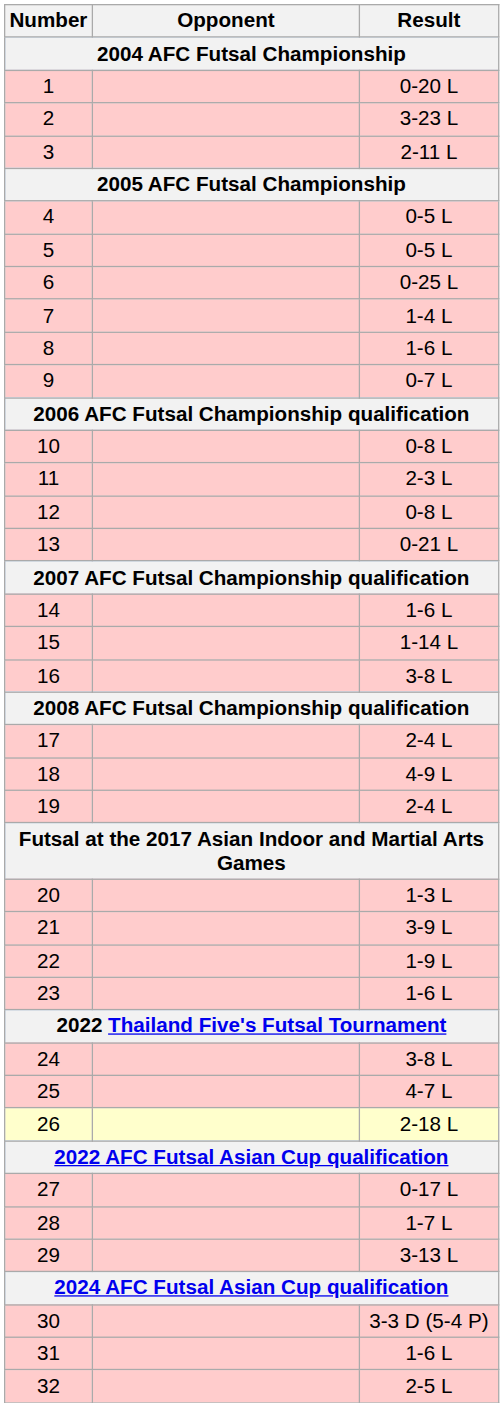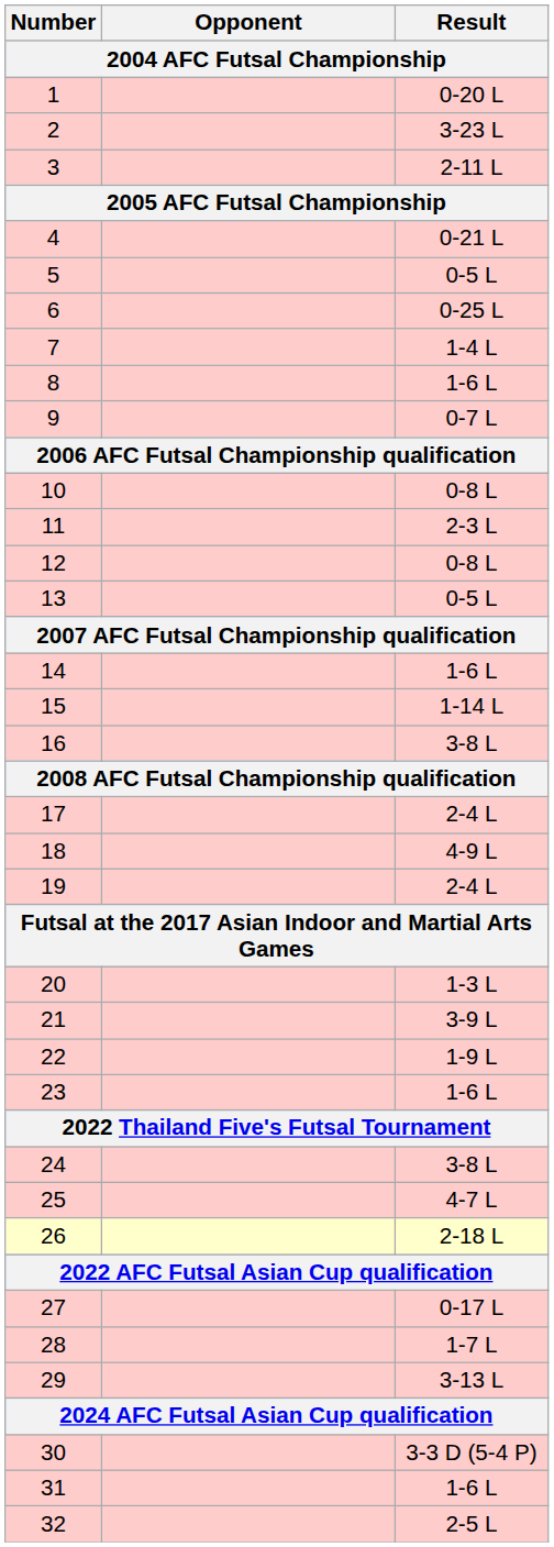 <table class="wikitable sortable" style="text-align:center">
 <tr>
 <th width=20>Number</th>
 <th width=200>Opponent</th>
 <th width=100>Result</th>
 </tr>
 <tr style="background:#9acdff;">
 <th colspan=4>2004 AFC Futsal Championship</th>
 </tr>
 <tr bgcolor=#FFCCCC>
 <td>1</td>
 <td align=left></td>
 <td>0-20 L</td>
 </tr>
 <tr bgcolor=#FFCCCC>
 <td>2</td>
 <td align=left></td>
 <td>3-23 L</td>
 </tr>
 <tr bgcolor=#FFCCCC>
 <td>3</td>
 <td align=left></td>
 <td>2-11 L</td>
 </tr>
 <tr style="background:#9acdff;">
 <th colspan=4>2005 AFC Futsal Championship</th>
 </tr>
 <tr bgcolor=#FFCCCC>
 <td>4</td>
 <td align=left></td>
-<td>0-5 L</td>
+<td>0-21 L</td>
 </tr>
 <tr bgcolor=#FFCCCC>
 <td>5</td>
 <td align=left></td>
 <td>0-5 L</td>
 </tr>
 <tr bgcolor=#FFCCCC>
 <td>6</td>
 <td align=left></td>
 <td>0-25 L</td>
 </tr>
 <tr bgcolor=#FFCCCC>
 <td>7</td>
 <td align=left></td>
 <td>1-4 L</td>
 </tr>
 <tr bgcolor=#FFCCCC>
 <td>8</td>
 <td align=left></td>
 <td>1-6 L</td>
 </tr>
 <tr bgcolor=#FFCCCC>
 <td>9</td>
 <td align=left></td>
 <td>0-7 L</td>
 </tr>
 <tr style="background:#9acdff;">
 <th colspan=4>2006 AFC Futsal Championship qualification</th>
 </tr>
 <tr bgcolor=#FFCCCC>
 <td>10</td>
 <td align=left></td>
 <td>0-8 L</td>
 </tr>
 <tr bgcolor=#FFCCCC>
 <td>11</td>
 <td align=left></td>
 <td>2-3 L</td>
 </tr>
 <tr bgcolor=#FFCCCC>
 <td>12</td>
 <td align=left></td>
 <td>0-8 L</td>
 </tr>
 <tr bgcolor=#FFCCCC>
 <td>13</td>
 <td align=left></td>
-<td>0-21 L</td>
+<td>0-5 L</td>
 </tr>
 <tr style="background:#9acdff;">
 <th colspan=4>2007 AFC Futsal Championship qualification</th>
 </tr>
 <tr bgcolor=#FFCCCC>
 <td>14</td>
 <td align=left></td>
 <td>1-6 L</td>
 </tr>
 <tr bgcolor=#FFCCCC>
 <td>15</td>
 <td align=left></td>
 <td>1-14 L</td>
 </tr>
 <tr bgcolor=#FFCCCC>
 <td>16</td>
 <td align=left></td>
 <td>3-8 L</td>
 </tr>
 <tr style="background:#9acdff;">
 <th colspan=4>2008 AFC Futsal Championship qualification</th>
 </tr>
 <tr bgcolor=#FFCCCC>
 <td>17</td>
 <td align=left></td>
 <td>2-4 L</td>
 </tr>
 <tr bgcolor=#FFCCCC>
 <td>18</td>
 <td align=left></td>
 <td>4-9 L</td>
 </tr>
 <tr bgcolor=#FFCCCC>
 <td>19</td>
 <td align=left></td>
 <td>2-4 L</td>
 </tr>
 <tr style="background:#9acdff;">
 <th colspan=4>Futsal at the 2017 Asian Indoor and Martial Arts Games</th>
 </tr>
 <tr bgcolor=#FFCCCC>
 <td>20</td>
 <td align=left></td>
 <td>1-3 L</td>
 </tr>
 <tr bgcolor=#FFCCCC>
 <td>21</td>
 <td align=left></td>
 <td>3-9 L</td>
 </tr>
 <tr bgcolor=#FFCCCC>
 <td>22</td>
 <td align=left></td>
 <td>1-9 L</td>
 </tr>
 <tr bgcolor=#FFCCCC>
 <td>23</td>
 <td align=left></td>
 <td>1-6 L</td>
 </tr>
 <tr style="background:#9acdff;">
 <th colspan=4>2022 <a href='#'>Thailand Five's Futsal Tournament</a></th>
 </tr>
 <tr bgcolor=#FFCCCC>
 <td>24</td>
 <td align=left></td>
 <td>3-8 L</td>
 </tr>
 <tr bgcolor=#FFCCCC>
 <td>25</td>
 <td align=left></td>
 <td>4-7 L</td>
 </tr>
 <tr bgcolor="#FFFFCC">
 <td>26</td>
 <td align=left></td>
 <td>2-18 L</td>
 </tr>
 <tr style="background:#9acdff;">
 <th colspan=4><a href='#'>2022 AFC Futsal Asian Cup qualification</a></th>
 </tr>
 <tr bgcolor=#FFCCCC>
 <td>27</td>
 <td align=left></td>
 <td>0-17 L</td>
 </tr>
 <tr bgcolor=#FFCCCC>
 <td>28</td>
 <td align=left></td>
 <td>1-7 L</td>
 </tr>
 <tr bgcolor=#FFCCCC>
 <td>29</td>
 <td align=left></td>
 <td>3-13 L</td>
 </tr>
 <tr style="background:#9acdff;">
 <th colspan=4><a href='#'>2024 AFC Futsal Asian Cup qualification</a></th>
 </tr>
 <tr bgcolor=#FFCCCC>
 <td>30</td>
 <td align=left></td>
 <td>3-3 D (5-4 P)</td>
 </tr>
 <tr bgcolor=#FFCCCC>
 <td>31</td>
 <td align=left></td>
 <td>1-6 L</td>
 </tr>
 <tr bgcolor=#FFCCCC>
 <td>32</td>
 <td align=left></td>
 <td>2-5 L</td>
 </tr>
 </table>
